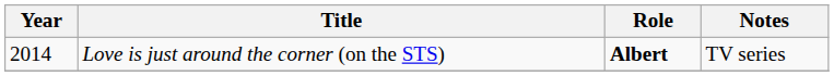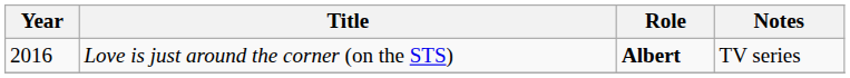 <table class="wikitable sortable" style="width:40%;">
 <tr>
 <th>Year</th>
 <th>Title</th>
 <th>Role</th>
 <th>Notes</th>
 </tr>
 <tr>
-<td>2014</td>
+<td>2016</td>
 <td><em>Love is just around the corner</em> (on the <a href='#'>STS</a>)</td>
 <td><strong>Albert</strong></td>
 <td>TV series</td>
 </tr>
 <tr>
 </tr>
 <tr>
 </tr>
 </table>
